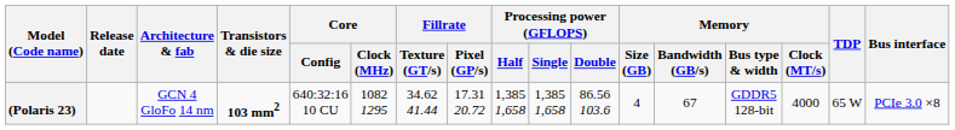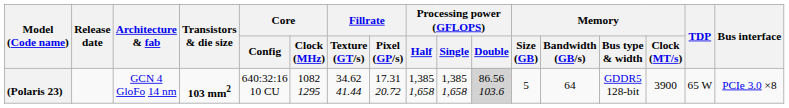 <table class="wikitable" style="text-align: center; font-size: 85%;">
 <tr>
 <th rowspan="2">Model<br>(<a href='#'>Code name</a>)</th>
 <th rowspan="2">Release<br>date</th>
 <th rowspan="2"><a href='#'>Architecture</a><br>& <a href='#'>fab</a></th>
 <th rowspan="2">Transistors<br>& die size</th>
 <th colspan="2">Core</th>
 <th colspan="2"><a href='#'>Fillrate</a></th>
 <th colspan="3">Processing power<br>(<a href='#'>GFLOPS</a>)</th>
 <th colspan="4">Memory</th>
 <th rowspan="2"><a href='#'>TDP</a></th>
 <th rowspan="2">Bus interface</th>
 </tr>
 <tr>
 <th>Config</th>
 <th>Clock<br>(<a href='#'>MHz</a>)</th>
 <th>Texture<br>(<a href='#'>GT</a>/s)</th>
 <th>Pixel<br>(<a href='#'>GP</a>/s)</th>
 <th><a href='#'>Half</a></th>
 <th><a href='#'>Single</a></th>
 <th><a href='#'>Double</a></th>
 <th>Size<br>(<a href='#'>GB</a>)</th>
 <th>Bandwidth<br>(<a href='#'>GB</a>/s)</th>
 <th>Bus type<br>& width</th>
 <th>Clock<br>(<a href='#'>MT/s</a>)</th>
 </tr>
 <tr>
 <th style="text-align:left;"><br>(Polaris 23)</th>
 <td></td>
 <td><a href='#'>GCN 4</a><br><a href='#'>GloFo</a> <a href='#'>14 nm</a></td>
 <td><strong><br>103 mm<sup>2</sup></strong></td>
 <td>640:32:16<br>10 CU</td>
 <td>1082<br><em>1295</em></td>
 <td>34.62<br><em>41.44</em></td>
 <td>17.31<br><em>20.72</em></td>
 <td>1,385<br><em>1,658</em></td>
 <td>1,385<br><em>1,658</em></td>
-<td>86.56<br><em>103.6</em></td>
-<td>4</td>
-<td>67</td>
+<td style="background: lightgrey;">86.56<br><em>103.6</em></td>
+<td>5</td>
+<td>64</td>
 <td><a href='#'>GDDR5</a><br>128-bit</td>
-<td>4000</td>
+<td>3900</td>
 <td>65 W</td>
 <td><a href='#'>PCIe 3.0</a> ×8</td>
 </tr>
 </table>
